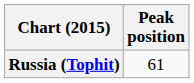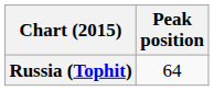 <table class="wikitable plainrowheaders" style="text-align:center">
 <tr>
 <th scope="col">Chart (2015)</th>
 <th scope="col">Peak<br>position</th>
 </tr>
 <tr>
 <th scope="row">Russia (<a href='#'>Tophit</a>)<br></th>
-<td>61</td>
+<td>64</td>
 </tr>
 </table>
